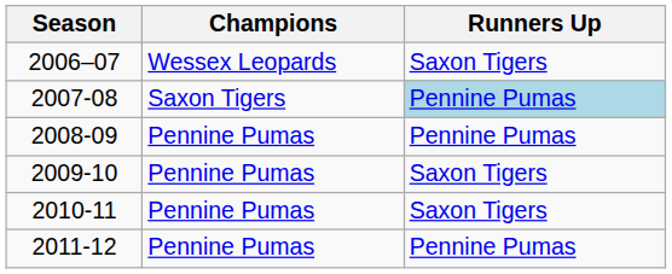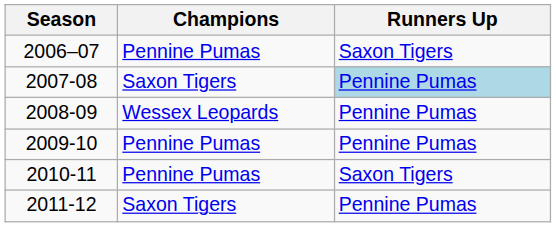 <table class="wikitable" style="text-align:centre; margin-left:1em;">
 <tr>
 <th style="width:85px">Season</th>
 <th style="width:170px">Champions</th>
 <th style="width:170px">Runners Up</th>
 </tr>
 <tr>
 <td style="text-align:center">2006–07</td>
-<td><a href='#'>Wessex Leopards</a></td>
+<td><a href='#'>Pennine Pumas</a></td>
 <td><a href='#'>Saxon Tigers</a></td>
 </tr>
 <tr>
 <td style="text-align:center">2007-08</td>
 <td><a href='#'>Saxon Tigers</a></td>
 <td style="background: lightblue;"><a href='#'>Pennine Pumas</a></td>
 </tr>
 <tr>
 <td style="text-align:center">2008-09</td>
-<td><a href='#'>Pennine Pumas</a></td>
+<td><a href='#'>Wessex Leopards</a></td>
 <td><a href='#'>Pennine Pumas</a></td>
 </tr>
 <tr>
 <td style="text-align:center">2009-10</td>
 <td><a href='#'>Pennine Pumas</a></td>
-<td><a href='#'>Saxon Tigers</a></td>
+<td><a href='#'>Pennine Pumas</a></td>
 </tr>
 <tr>
 <td style="text-align:center">2010-11</td>
 <td><a href='#'>Pennine Pumas</a></td>
 <td><a href='#'>Saxon Tigers</a></td>
 </tr>
 <tr>
 <td style="text-align:center">2011-12</td>
-<td><a href='#'>Pennine Pumas</a></td>
+<td><a href='#'>Saxon Tigers</a></td>
 <td><a href='#'>Pennine Pumas</a></td>
 </tr>
 </table>
